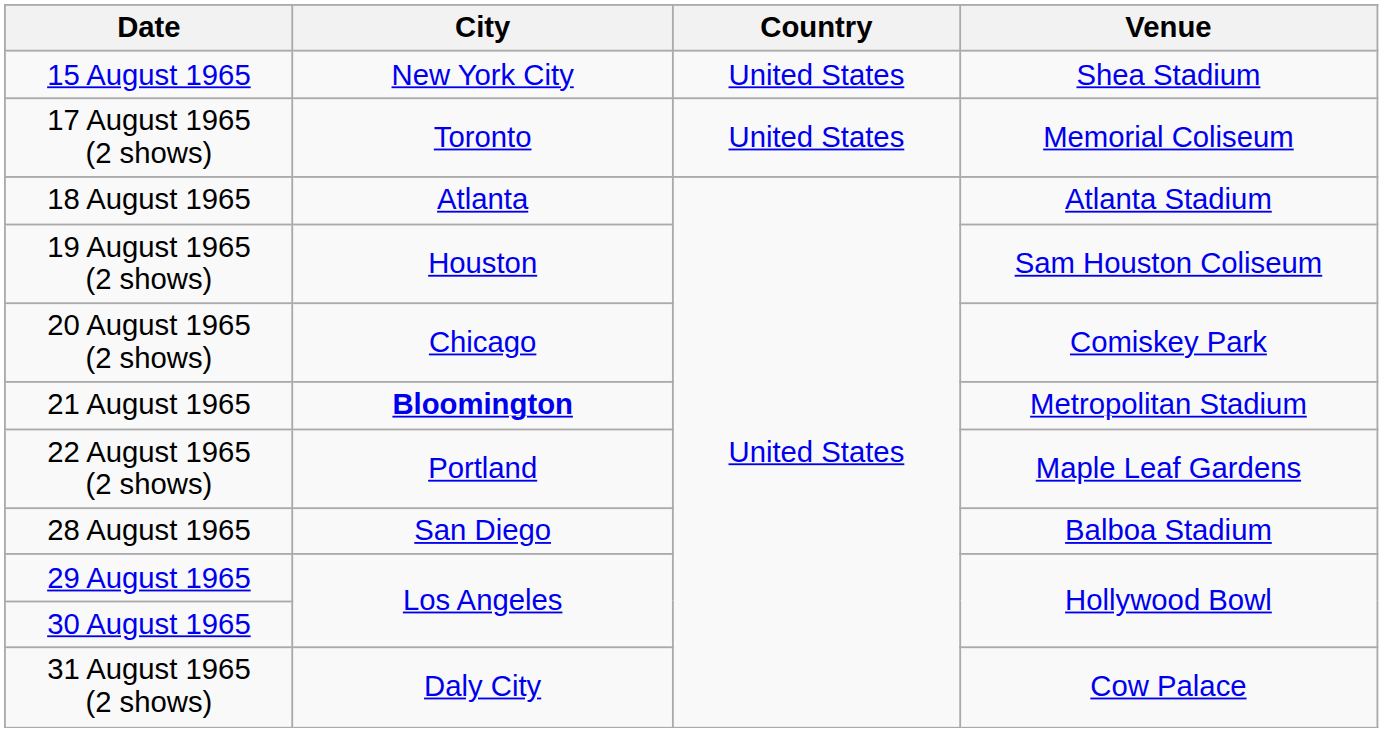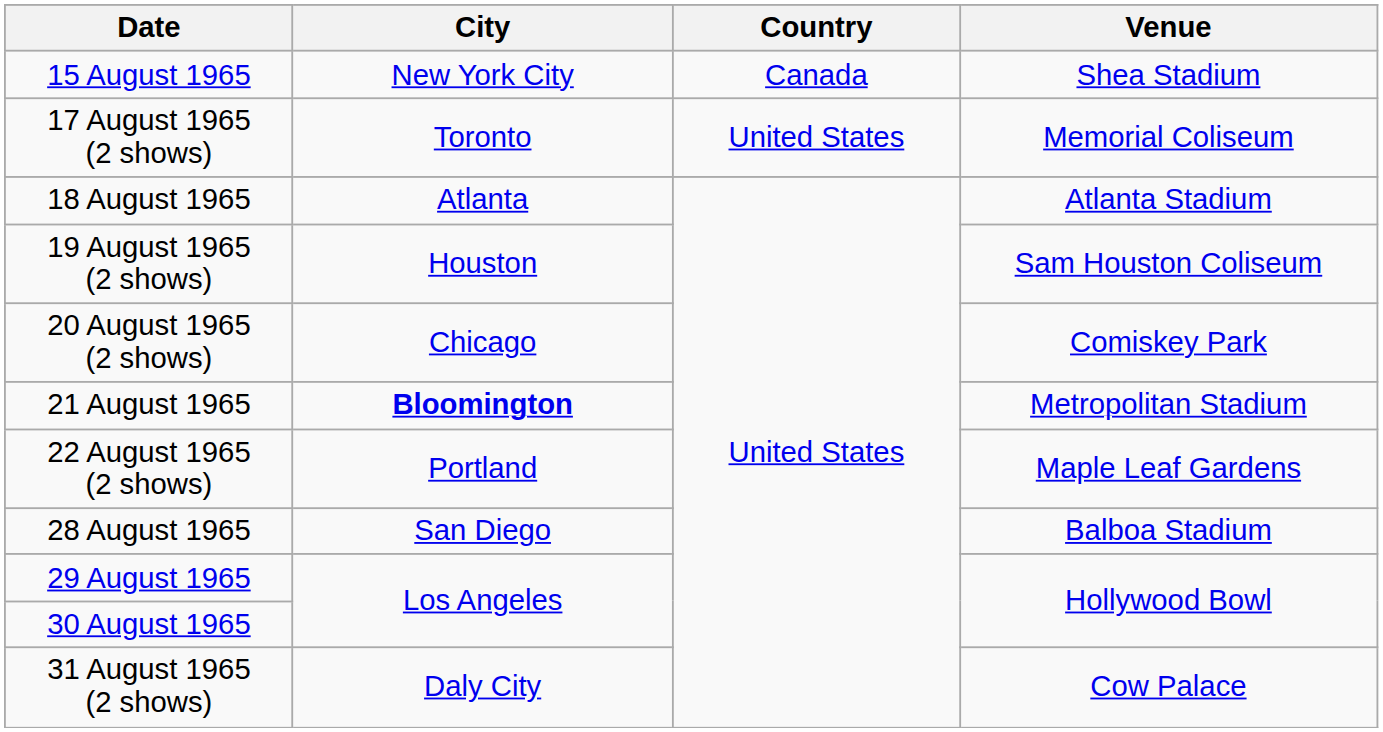 <table class="wikitable" style="text-align:center;">
 <tr>
 <th width="150">Date</th>
 <th width="200">City</th>
 <th width="150">Country</th>
 <th width="220">Venue</th>
 </tr>
 <tr>
 <td><a href='#'>15 August 1965</a></td>
 <td><a href='#'>New York City</a></td>
-<td><a href='#'>United States</a></td>
+<td><a href='#'>Canada</a></td>
 <td><a href='#'>Shea Stadium</a></td>
 </tr>
 <tr>
 <td>17 August 1965<br>(2 shows)</td>
 <td><a href='#'>Toronto</a></td>
 <td><a href='#'>United States</a></td>
 <td><a href='#'>Memorial Coliseum</a></td>
 </tr>
 <tr>
 <td>18 August 1965</td>
 <td><a href='#'>Atlanta</a></td>
 <td rowspan="9"><a href='#'>United States</a></td>
 <td><a href='#'>Atlanta Stadium</a></td>
 </tr>
 <tr>
 <td>19 August 1965<br>(2 shows)</td>
 <td><a href='#'>Houston</a></td>
 <td><a href='#'>Sam Houston Coliseum</a></td>
 </tr>
 <tr>
 <td>20 August 1965<br>(2 shows)</td>
 <td><a href='#'>Chicago</a></td>
 <td><a href='#'>Comiskey Park</a></td>
 </tr>
 <tr>
 <td>21 August 1965</td>
 <td><strong><a href='#'>Bloomington</a></strong></td>
 <td><a href='#'>Metropolitan Stadium</a></td>
 </tr>
 <tr>
 <td>22 August 1965<br>(2 shows)</td>
 <td><a href='#'>Portland</a></td>
 <td><a href='#'>Maple Leaf Gardens</a></td>
 </tr>
 <tr>
 <td>28 August 1965</td>
 <td><a href='#'>San Diego</a></td>
 <td><a href='#'>Balboa Stadium</a></td>
 </tr>
 <tr>
 <td><a href='#'>29 August 1965</a></td>
 <td rowspan="2"><a href='#'>Los Angeles</a></td>
 <td rowspan="2"><a href='#'>Hollywood Bowl</a></td>
 </tr>
 <tr>
 <td><a href='#'>30 August 1965</a></td>
 </tr>
 <tr>
 <td>31 August 1965<br>(2 shows)</td>
 <td><a href='#'>Daly City</a></td>
 <td><a href='#'>Cow Palace</a></td>
 </tr>
 </table>
